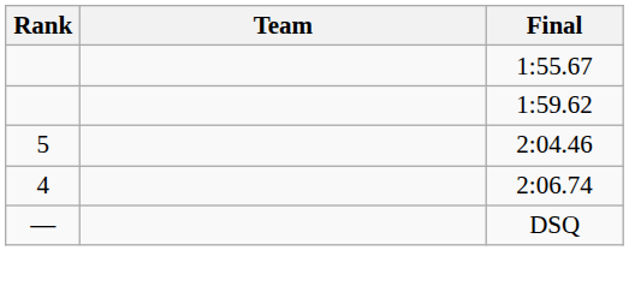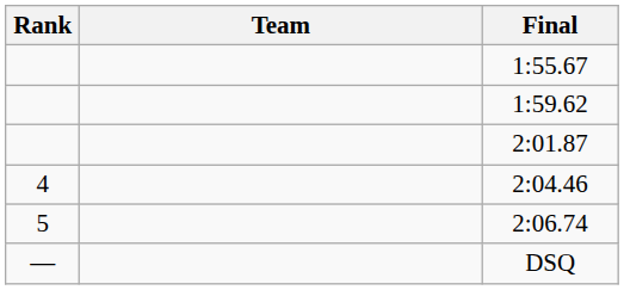 <table class=wikitable style="text-align:center">
 <tr>
 <th width=40>Rank</th>
 <th width=250>Team</th>
 <th width=80>Final</th>
 </tr>
 <tr>
 <td></td>
 <td align=left></td>
 <td>1:55.67</td>
 </tr>
 <tr>
 <td></td>
 <td align=left></td>
 <td>1:59.62</td>
 </tr>
 <tr>
-<td>5</td>
+<td></td>
+<td align=left></td>
+<td>2:01.87</td>
+</tr>
+<tr>
+<td>4</td>
 <td align=left></td>
 <td>2:04.46</td>
 </tr>
 <tr>
-<td>4</td>
+<td>5</td>
 <td align=left></td>
 <td>2:06.74</td>
 </tr>
 <tr>
 <td>—</td>
 <td align=left></td>
 <td>DSQ</td>
 </tr>
 </table>
